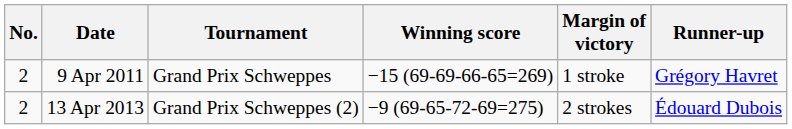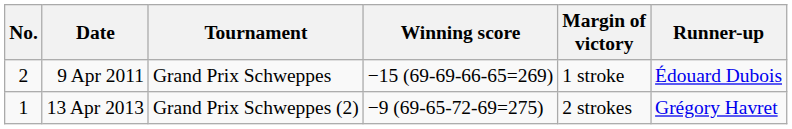 <table class="wikitable" style="font-size:95%;">
 <tr>
 <th>No.</th>
 <th>Date</th>
 <th>Tournament</th>
 <th>Winning score</th>
 <th>Margin of<br>victory</th>
 <th>Runner-up</th>
 </tr>
 <tr>
 <td align=center>2</td>
 <td align=right>9 Apr 2011</td>
 <td>Grand Prix Schweppes</td>
 <td>−15 (69-69-66-65=269)</td>
 <td>1 stroke</td>
-<td> <a href='#'>Grégory Havret</a></td>
+<td> <a href='#'>Édouard Dubois</a></td>
 </tr>
 <tr>
-<td align=center>2</td>
+<td align=center>1</td>
 <td align=right>13 Apr 2013</td>
 <td>Grand Prix Schweppes (2)</td>
 <td>−9 (69-65-72-69=275)</td>
 <td>2 strokes</td>
-<td> <a href='#'>Édouard Dubois</a></td>
+<td> <a href='#'>Grégory Havret</a></td>
 </tr>
 </table>
